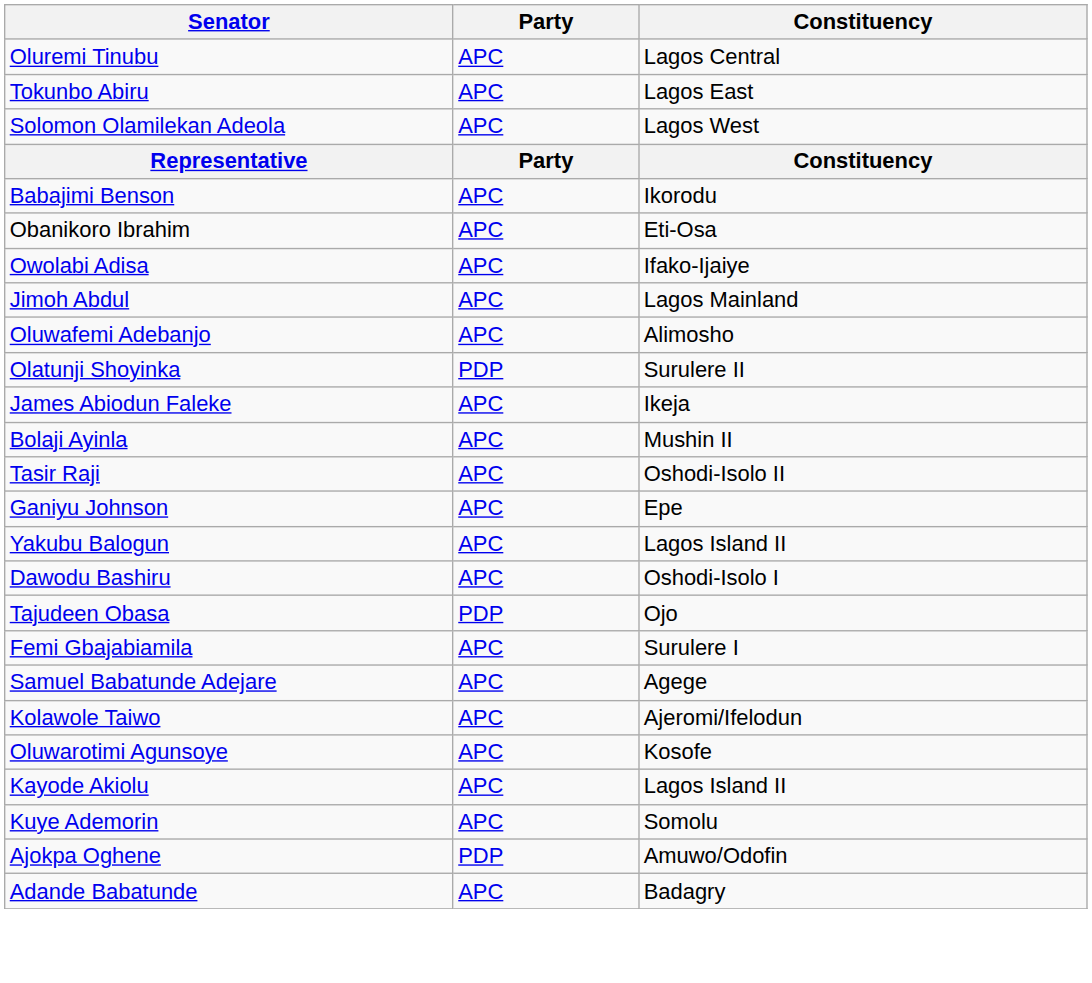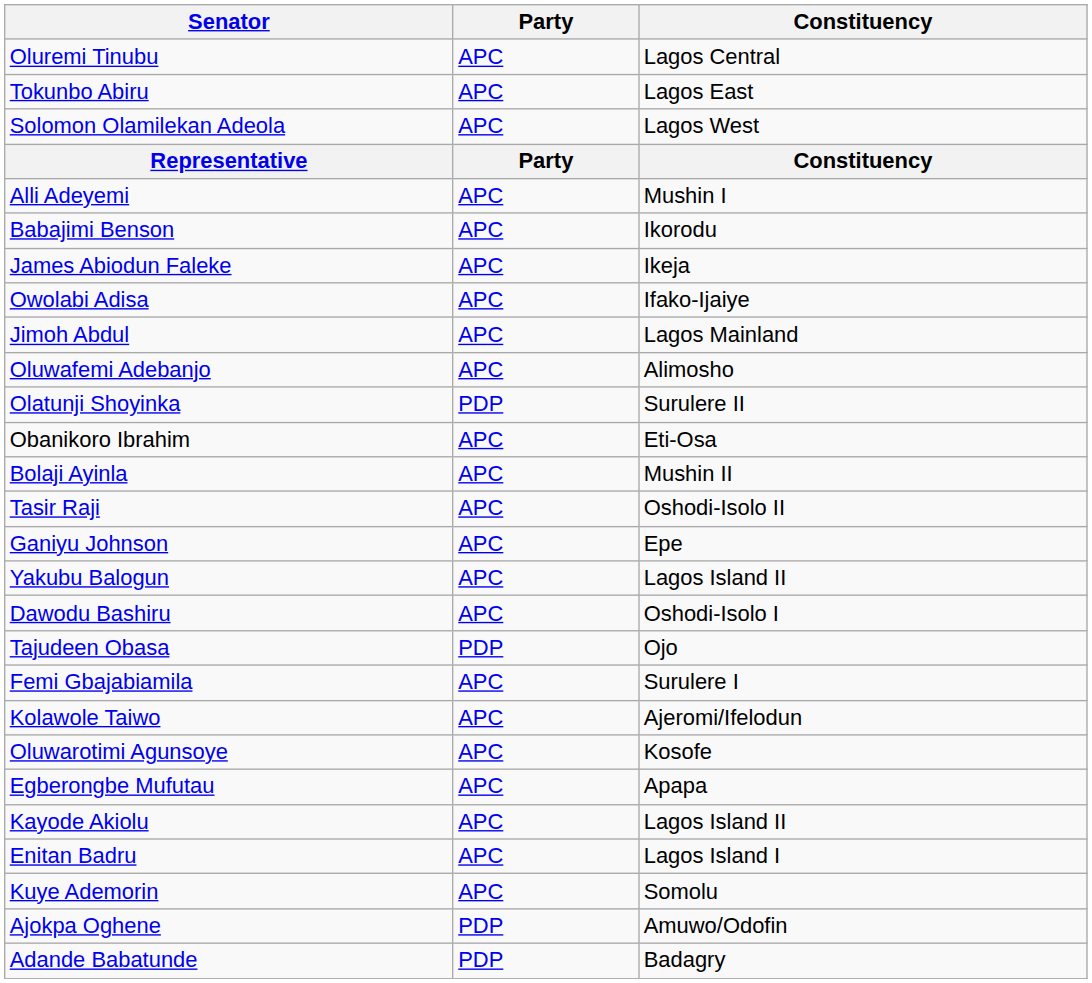 <table class="wikitable">
 <tr>
 <th style="width:20em"><a href='#'>Senator</a></th>
 <th style="width:8em">Party</th>
 <th style="width:20em">Constituency</th>
 </tr>
 <tr>
 <td><a href='#'>Oluremi Tinubu</a></td>
 <td><a href='#'>APC</a></td>
 <td>Lagos Central</td>
 </tr>
 <tr>
 <td><a href='#'>Tokunbo Abiru</a></td>
 <td><a href='#'>APC</a></td>
 <td>Lagos East</td>
 </tr>
 <tr>
 <td><a href='#'>Solomon Olamilekan Adeola</a></td>
 <td><a href='#'>APC</a></td>
 <td>Lagos West</td>
 </tr>
 <tr>
 <th><a href='#'>Representative</a></th>
 <th>Party</th>
 <th>Constituency</th>
 </tr>
 <tr>
+<td><a href='#'>Alli Adeyemi</a></td>
+<td><a href='#'>APC</a></td>
+<td>Mushin I</td>
+</tr>
+<tr>
 <td><a href='#'>Babajimi Benson</a></td>
 <td><a href='#'>APC</a></td>
 <td>Ikorodu</td>
 </tr>
 <tr>
-<td>Obanikoro Ibrahim</td>
+<td><a href='#'>James Abiodun Faleke</a></td>
 <td><a href='#'>APC</a></td>
-<td>Eti-Osa</td>
+<td>Ikeja</td>
 </tr>
 <tr>
 <td><a href='#'>Owolabi Adisa</a></td>
 <td><a href='#'>APC</a></td>
 <td>Ifako-Ijaiye</td>
 </tr>
 <tr>
 <td><a href='#'>Jimoh Abdul</a></td>
 <td><a href='#'>APC</a></td>
 <td>Lagos Mainland</td>
 </tr>
 <tr>
 <td><a href='#'>Oluwafemi Adebanjo</a></td>
 <td><a href='#'>APC</a></td>
 <td>Alimosho</td>
 </tr>
 <tr>
 <td><a href='#'>Olatunji Shoyinka</a></td>
 <td><a href='#'>PDP</a></td>
 <td>Surulere II</td>
 </tr>
 <tr>
-<td><a href='#'>James Abiodun Faleke</a></td>
+<td>Obanikoro Ibrahim</td>
 <td><a href='#'>APC</a></td>
-<td>Ikeja</td>
+<td>Eti-Osa</td>
 </tr>
 <tr>
 <td><a href='#'>Bolaji Ayinla</a></td>
 <td><a href='#'>APC</a></td>
 <td>Mushin II</td>
 </tr>
 <tr>
 <td><a href='#'>Tasir Raji</a></td>
 <td><a href='#'>APC</a></td>
 <td>Oshodi-Isolo II</td>
 </tr>
 <tr>
 <td><a href='#'>Ganiyu Johnson</a></td>
 <td><a href='#'>APC</a></td>
 <td>Epe</td>
 </tr>
 <tr>
 <td><a href='#'>Yakubu Balogun</a></td>
 <td><a href='#'>APC</a></td>
 <td>Lagos Island II</td>
 </tr>
 <tr>
 <td><a href='#'>Dawodu Bashiru</a></td>
 <td><a href='#'>APC</a></td>
 <td>Oshodi-Isolo I</td>
 </tr>
 <tr>
 <td><a href='#'>Tajudeen Obasa</a></td>
 <td><a href='#'>PDP</a></td>
 <td>Ojo</td>
 </tr>
 <tr>
 <td><a href='#'>Femi Gbajabiamila</a></td>
 <td><a href='#'>APC</a></td>
 <td>Surulere I</td>
 </tr>
 <tr>
-<td><a href='#'>Samuel Babatunde Adejare</a></td>
-<td><a href='#'>APC</a></td>
-<td>Agege</td>
-</tr>
-<tr>
 <td><a href='#'>Kolawole Taiwo</a></td>
 <td><a href='#'>APC</a></td>
 <td>Ajeromi/Ifelodun</td>
 </tr>
 <tr>
 <td><a href='#'>Oluwarotimi Agunsoye</a></td>
 <td><a href='#'>APC</a></td>
 <td>Kosofe</td>
 </tr>
 <tr>
+<td><a href='#'>Egberongbe Mufutau</a></td>
+<td><a href='#'>APC</a></td>
+<td>Apapa</td>
+</tr>
+<tr>
 <td><a href='#'>Kayode Akiolu</a></td>
 <td><a href='#'>APC</a></td>
 <td>Lagos Island II</td>
+</tr>
+<tr>
+<td><a href='#'>Enitan Badru</a></td>
+<td><a href='#'>APC</a></td>
+<td>Lagos Island I</td>
 </tr>
 <tr>
 <td><a href='#'>Kuye Ademorin</a></td>
 <td><a href='#'>APC</a></td>
 <td>Somolu</td>
 </tr>
 <tr>
 <td><a href='#'>Ajokpa Oghene</a></td>
 <td><a href='#'>PDP</a></td>
 <td>Amuwo/Odofin</td>
 </tr>
 <tr>
 <td><a href='#'>Adande Babatunde</a></td>
-<td><a href='#'>APC</a></td>
+<td><a href='#'>PDP</a></td>
 <td>Badagry</td>
 </tr>
 </table>
